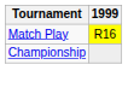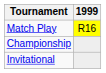 <table class="wikitable" style="text-align:center;">
 <tr>
 <th>Tournament</th>
 <th>1999</th>
 </tr>
 <tr>
 <td align="left"><a href='#'>Match Play</a></td>
 <td style="background:yellow;">R16</td>
 </tr>
 <tr>
 <td align="left"><a href='#'>Championship</a></td>
 <td style="background:#eeeeee;"></td>
 </tr>
+<tr>
+<td align="left"><a href='#'>Invitational</a></td>
+<td style="background:#eeeeee;"></td>
+</tr>
 </table>
